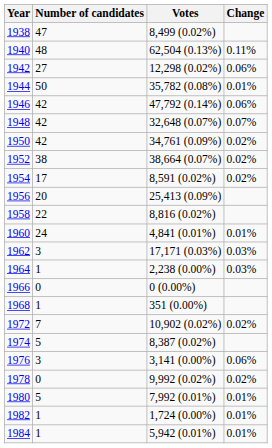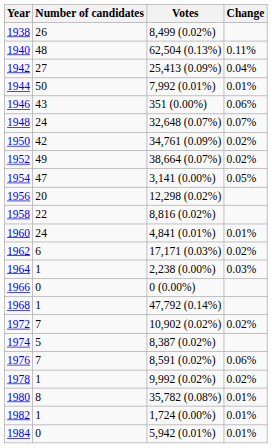 <table class="wikitable">
 <tr>
 <th>Year</th>
 <th>Number of candidates</th>
 <th>Votes</th>
 <th>Change</th>
 </tr>
 <tr>
 <td><a href='#'>1938</a></td>
-<td>47</td>
+<td>26</td>
 <td>8,499 (0.02%)</td>
 <td></td>
 </tr>
 <tr>
 <td><a href='#'>1940</a></td>
 <td>48</td>
 <td>62,504 (0.13%)</td>
 <td> 0.11%</td>
 </tr>
 <tr>
 <td><a href='#'>1942</a></td>
 <td>27</td>
-<td>12,298 (0.02%)</td>
-<td> 0.06%</td>
+<td>25,413 (0.09%)</td>
+<td> 0.04%</td>
 </tr>
 <tr>
 <td><a href='#'>1944</a></td>
 <td>50</td>
-<td>35,782 (0.08%)</td>
+<td>7,992 (0.01%)</td>
 <td> 0.01%</td>
 </tr>
 <tr>
 <td><a href='#'>1946</a></td>
-<td>42</td>
-<td>47,792 (0.14%)</td>
+<td>43</td>
+<td>351 (0.00%)</td>
 <td> 0.06%</td>
 </tr>
 <tr>
 <td><a href='#'>1948</a></td>
-<td>42</td>
+<td>24</td>
 <td>32,648 (0.07%)</td>
 <td> 0.07%</td>
 </tr>
 <tr>
 <td><a href='#'>1950</a></td>
 <td>42</td>
 <td>34,761 (0.09%)</td>
 <td> 0.02%</td>
 </tr>
 <tr>
 <td><a href='#'>1952</a></td>
-<td>38</td>
+<td>49</td>
 <td>38,664 (0.07%)</td>
 <td> 0.02%</td>
 </tr>
 <tr>
 <td><a href='#'>1954</a></td>
-<td>17</td>
-<td>8,591 (0.02%)</td>
-<td> 0.02%</td>
+<td>47</td>
+<td>3,141 (0.00%)</td>
+<td> 0.05%</td>
 </tr>
 <tr>
 <td><a href='#'>1956</a></td>
 <td>20</td>
-<td>25,413 (0.09%)</td>
+<td>12,298 (0.02%)</td>
 <td></td>
 </tr>
 <tr>
 <td><a href='#'>1958</a></td>
 <td>22</td>
 <td>8,816 (0.02%)</td>
 <td></td>
 </tr>
 <tr>
 <td><a href='#'>1960</a></td>
 <td>24</td>
 <td>4,841 (0.01%)</td>
 <td> 0.01%</td>
 </tr>
 <tr>
 <td><a href='#'>1962</a></td>
-<td>3</td>
+<td>6</td>
 <td>17,171 (0.03%)</td>
-<td> 0.03%</td>
+<td> 0.02%</td>
 </tr>
 <tr>
 <td><a href='#'>1964</a></td>
 <td>1</td>
 <td>2,238 (0.00%)</td>
 <td> 0.03%</td>
 </tr>
 <tr>
 <td><a href='#'>1966</a></td>
 <td>0</td>
 <td>0 (0.00%)</td>
 <td></td>
 </tr>
 <tr>
 <td><a href='#'>1968</a></td>
 <td>1</td>
-<td>351 (0.00%)</td>
+<td>47,792 (0.14%)</td>
 <td></td>
 </tr>
 <tr>
 <td><a href='#'>1972</a></td>
 <td>7</td>
 <td>10,902 (0.02%)</td>
 <td> 0.02%</td>
 </tr>
 <tr>
 <td><a href='#'>1974</a></td>
 <td>5</td>
 <td>8,387 (0.02%)</td>
 <td></td>
 </tr>
 <tr>
 <td><a href='#'>1976</a></td>
-<td>3</td>
-<td>3,141 (0.00%)</td>
+<td>7</td>
+<td>8,591 (0.02%)</td>
 <td> 0.06%</td>
 </tr>
 <tr>
 <td><a href='#'>1978</a></td>
-<td>0</td>
+<td>1</td>
 <td>9,992 (0.02%)</td>
 <td> 0.02%</td>
 </tr>
 <tr>
 <td><a href='#'>1980</a></td>
-<td>5</td>
-<td>7,992 (0.01%)</td>
+<td>8</td>
+<td>35,782 (0.08%)</td>
 <td> 0.01%</td>
 </tr>
 <tr>
 <td><a href='#'>1982</a></td>
 <td>1</td>
 <td>1,724 (0.00%)</td>
 <td> 0.01%</td>
 </tr>
 <tr>
 <td><a href='#'>1984</a></td>
-<td>1</td>
+<td>0</td>
 <td>5,942 (0.01%)</td>
 <td> 0.01%</td>
 </tr>
 </table>
